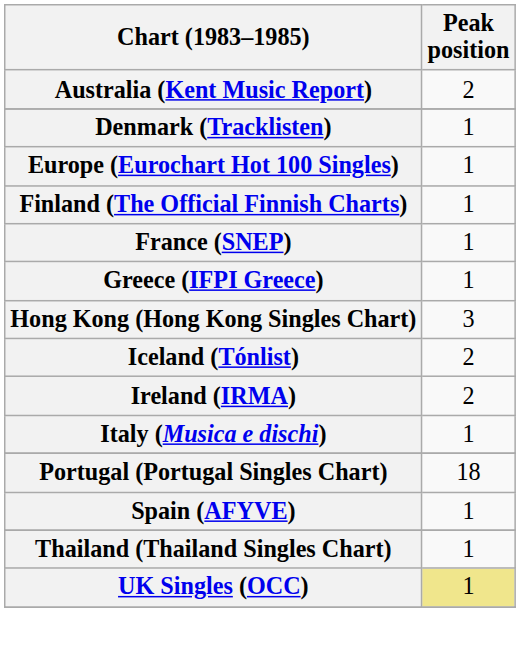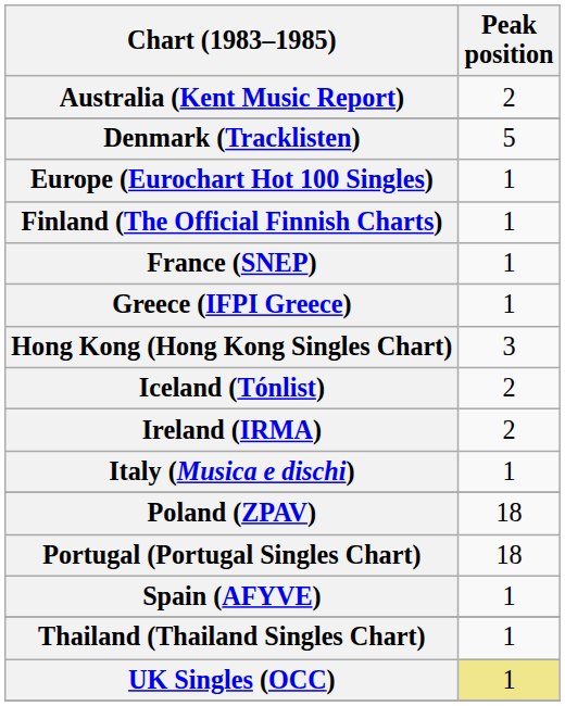 <table class="wikitable plainrowheaders sortable">
 <tr>
 <th>Chart (1983–1985)</th>
 <th>Peak<br>position</th>
 </tr>
 <tr>
 <th scope="row">Australia (<a href='#'>Kent Music Report</a>)</th>
 <td style="text-align:center;">2</td>
 </tr>
 <tr>
 </tr>
 <tr>
 </tr>
 <tr>
 </tr>
 <tr>
 <th scope="row">Denmark (<a href='#'>Tracklisten</a>)</th>
-<td style="text-align:center;">1</td>
+<td style="text-align:center;">5</td>
 </tr>
 <tr>
 <th scope="row">Europe (<a href='#'>Eurochart Hot 100 Singles</a>)</th>
 <td style="text-align:center;">1</td>
 </tr>
 <tr>
 <th scope="row">Finland (<a href='#'>The Official Finnish Charts</a>)</th>
 <td style="text-align:center;">1</td>
 </tr>
 <tr>
 <th scope="row">France (<a href='#'>SNEP</a>)</th>
 <td style="text-align:center;">1</td>
 </tr>
 <tr>
 <th scope="row">Greece (<a href='#'>IFPI Greece</a>)</th>
 <td style="text-align:center;">1</td>
 </tr>
 <tr>
 <th scope="row">Hong Kong (Hong Kong Singles Chart)</th>
 <td style="text-align:center;">3</td>
 </tr>
 <tr>
 <th scope="row">Iceland (<a href='#'>Tónlist</a>)</th>
 <td style="text-align:center;">2</td>
 </tr>
 <tr>
 <th scope="row">Ireland (<a href='#'>IRMA</a>)</th>
 <td style="text-align:center;">2</td>
 </tr>
 <tr>
 <th scope="row">Italy (<em><a href='#'>Musica e dischi</a></em>)</th>
 <td style="text-align:center;">1</td>
 </tr>
 <tr>
 </tr>
 <tr>
 </tr>
 <tr>
 </tr>
 <tr>
 </tr>
 <tr>
+<th scope="row">Poland (<a href='#'>ZPAV</a>)</th>
+<td style="text-align:center;">18</td>
+</tr>
+<tr>
 <th scope="row">Portugal (Portugal Singles Chart)</th>
 <td style="text-align:center;">18</td>
 </tr>
 <tr>
 <th scope="row">Spain (<a href='#'>AFYVE</a>)</th>
 <td style="text-align:center;">1</td>
 </tr>
 <tr>
 </tr>
 <tr>
 </tr>
 <tr>
 <th scope="row">Thailand (Thailand Singles Chart)</th>
 <td style="text-align:center;">1</td>
 </tr>
 <tr>
 <th scope="row"><a href='#'>UK Singles</a> (<a href='#'>OCC</a>)</th>
 <td style="background: khaki; text-align:center;">1</td>
 </tr>
 <tr>
 </tr>
 <tr>
 </tr>
 <tr>
 </tr>
 </table>
